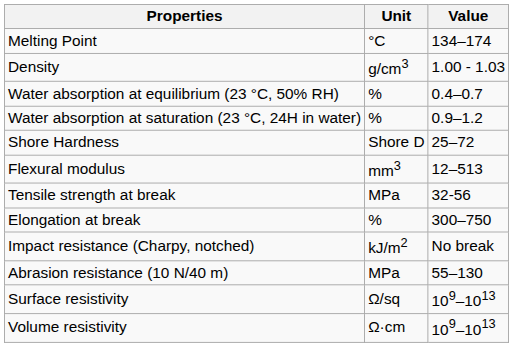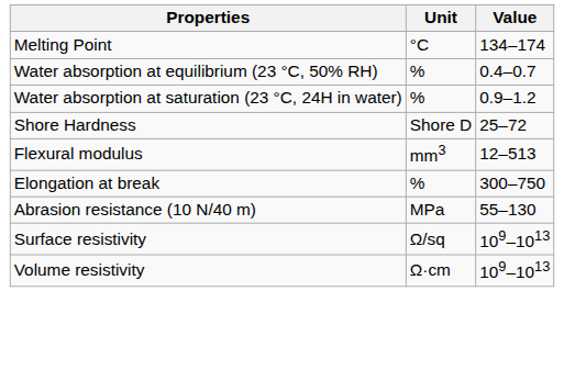 <table class="wikitable" style="margin-left:auto; margin-right:auto;">
 <tr>
 <th>Properties</th>
 <th>Unit</th>
 <th>Value</th>
 </tr>
 <tr>
 <td>Melting Point</td>
 <td>°C</td>
 <td>134–174</td>
-</tr>
-<tr>
-<td>Density</td>
-<td>g/cm<sup>3</sup></td>
-<td>1.00 - 1.03</td>
 </tr>
 <tr>
 <td>Water absorption at equilibrium (23 °C, 50% RH)</td>
 <td>%</td>
 <td>0.4–0.7</td>
 </tr>
 <tr>
 <td>Water absorption at saturation (23 °C, 24H in water)</td>
 <td>%</td>
 <td>0.9–1.2</td>
 </tr>
 <tr>
 <td>Shore Hardness</td>
 <td>Shore D</td>
 <td>25–72</td>
 </tr>
 <tr>
 <td>Flexural modulus</td>
 <td>mm<sup>3</sup></td>
 <td>12–513</td>
 </tr>
 <tr>
-<td>Tensile strength at break</td>
-<td>MPa</td>
-<td>32-56</td>
-</tr>
-<tr>
 <td>Elongation at break</td>
 <td>%</td>
 <td>300–750</td>
-</tr>
-<tr>
-<td>Impact resistance (Charpy, notched)</td>
-<td>kJ/m<sup>2</sup></td>
-<td>No break</td>
 </tr>
 <tr>
 <td>Abrasion resistance (10 N/40 m)</td>
 <td>MPa</td>
 <td>55–130</td>
 </tr>
 <tr>
 <td>Surface resistivity</td>
 <td>Ω/sq</td>
 <td>10<sup>9</sup>–10<sup>13</sup></td>
 </tr>
 <tr>
 <td>Volume resistivity</td>
 <td>Ω·cm</td>
 <td>10<sup>9</sup>–10<sup>13</sup></td>
 </tr>
 </table>
